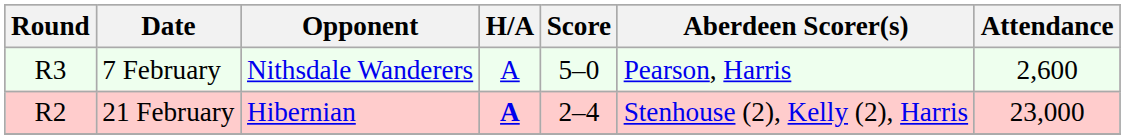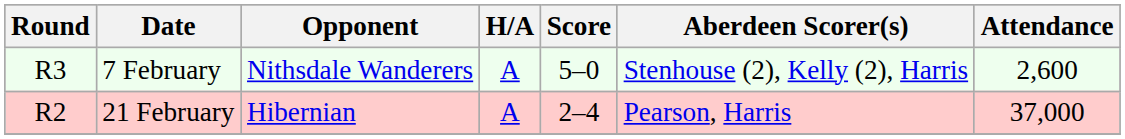 <table class="wikitable" style="text-align:center">
 <tr>
 <th>Round</th>
 <th>Date</th>
 <th>Opponent</th>
 <th>H/A</th>
 <th>Score</th>
 <th>Aberdeen Scorer(s)</th>
 <th>Attendance</th>
 </tr>
 <tr bgcolor=#EEFFEE>
 <td>R3</td>
 <td align=left>7 February</td>
 <td align=left><a href='#'>Nithsdale Wanderers</a></td>
 <td><a href='#'>A</a></td>
 <td>5–0</td>
-<td align=left><a href='#'>Pearson</a>, <a href='#'>Harris</a></td>
+<td align=left><a href='#'>Stenhouse</a> (2), <a href='#'>Kelly</a> (2), <a href='#'>Harris</a></td>
 <td>2,600</td>
 </tr>
 <tr bgcolor=#FFCCCC>
 <td>R2</td>
 <td align=left>21 February</td>
 <td align=left><a href='#'>Hibernian</a></td>
-<td><strong><a href='#'>A</a></strong></td>
+<td><a href='#'>A</a></td>
 <td>2–4</td>
-<td align=left><a href='#'>Stenhouse</a> (2), <a href='#'>Kelly</a> (2), <a href='#'>Harris</a></td>
-<td>23,000</td>
+<td align=left><a href='#'>Pearson</a>, <a href='#'>Harris</a></td>
+<td>37,000</td>
 </tr>
 <tr>
 </tr>
 </table>
